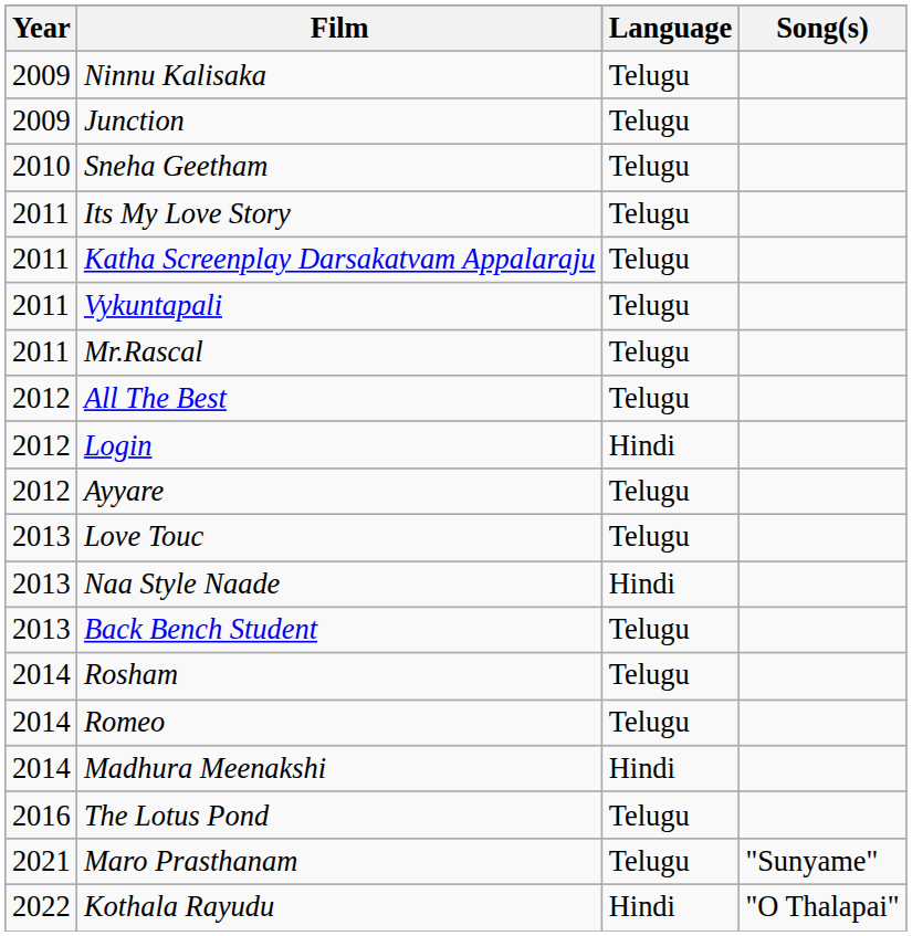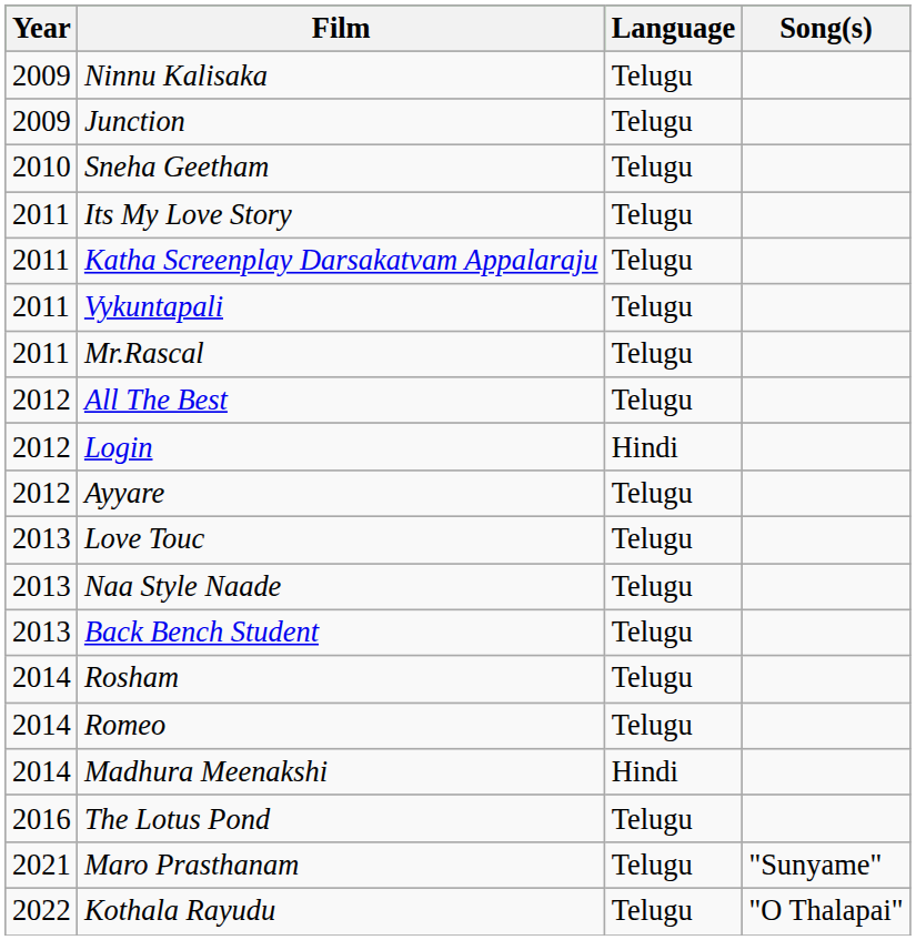 <table class="wikitable sortable">
 <tr style="background:green; text-align:center;">
 <th>Year</th>
 <th>Film</th>
 <th>Language</th>
 <th>Song(s)</th>
 </tr>
 <tr>
 <td>2009</td>
 <td><em>Ninnu Kalisaka</em></td>
 <td>Telugu</td>
 <td></td>
 </tr>
 <tr>
 <td>2009</td>
 <td><em>Junction</em></td>
 <td>Telugu</td>
 <td></td>
 </tr>
 <tr>
 <td>2010</td>
 <td><em>Sneha Geetham</em></td>
 <td>Telugu</td>
 <td></td>
 </tr>
 <tr>
 <td>2011</td>
 <td><em>Its My Love Story</em></td>
 <td>Telugu</td>
 <td></td>
 </tr>
 <tr>
 <td>2011</td>
 <td><em><a href='#'>Katha Screenplay Darsakatvam Appalaraju</a></em></td>
 <td>Telugu</td>
 <td></td>
 </tr>
 <tr>
 <td>2011</td>
 <td><em><a href='#'>Vykuntapali</a></em></td>
 <td>Telugu</td>
 <td></td>
 </tr>
 <tr>
 <td>2011</td>
 <td><em>Mr.Rascal</em></td>
 <td>Telugu</td>
 <td></td>
 </tr>
 <tr>
 <td>2012</td>
 <td><em><a href='#'>All The Best</a></em></td>
 <td>Telugu</td>
 <td></td>
 </tr>
 <tr>
 <td>2012</td>
 <td><em><a href='#'>Login</a></em></td>
 <td>Hindi</td>
 <td></td>
 </tr>
 <tr>
 <td>2012</td>
 <td><em>Ayyare</em></td>
 <td>Telugu</td>
 <td></td>
 </tr>
 <tr>
 <td>2013</td>
 <td><em>Love Touc</em></td>
 <td>Telugu</td>
 <td></td>
 </tr>
 <tr>
 <td>2013</td>
 <td><em>Naa Style Naade</em></td>
-<td>Hindi</td>
+<td>Telugu</td>
 <td></td>
 </tr>
 <tr>
 <td>2013</td>
 <td><em><a href='#'>Back Bench Student</a></em></td>
 <td>Telugu</td>
 <td></td>
 </tr>
 <tr>
 <td>2014</td>
 <td><em>Rosham</em></td>
 <td>Telugu</td>
 <td></td>
 </tr>
 <tr>
 <td>2014</td>
 <td><em>Romeo</em></td>
 <td>Telugu</td>
 <td></td>
 </tr>
 <tr>
 <td>2014</td>
 <td><em>Madhura Meenakshi</em></td>
 <td>Hindi</td>
 <td></td>
 </tr>
 <tr>
 <td>2016</td>
 <td><em>The Lotus Pond</em></td>
 <td>Telugu</td>
 <td></td>
 </tr>
 <tr>
 <td>2021</td>
 <td><em>Maro Prasthanam</em></td>
 <td>Telugu</td>
 <td>"Sunyame"</td>
 </tr>
 <tr>
 <td>2022</td>
 <td><em>Kothala Rayudu</em></td>
-<td>Hindi</td>
+<td>Telugu</td>
 <td>"O Thalapai"</td>
 </tr>
 </table>
